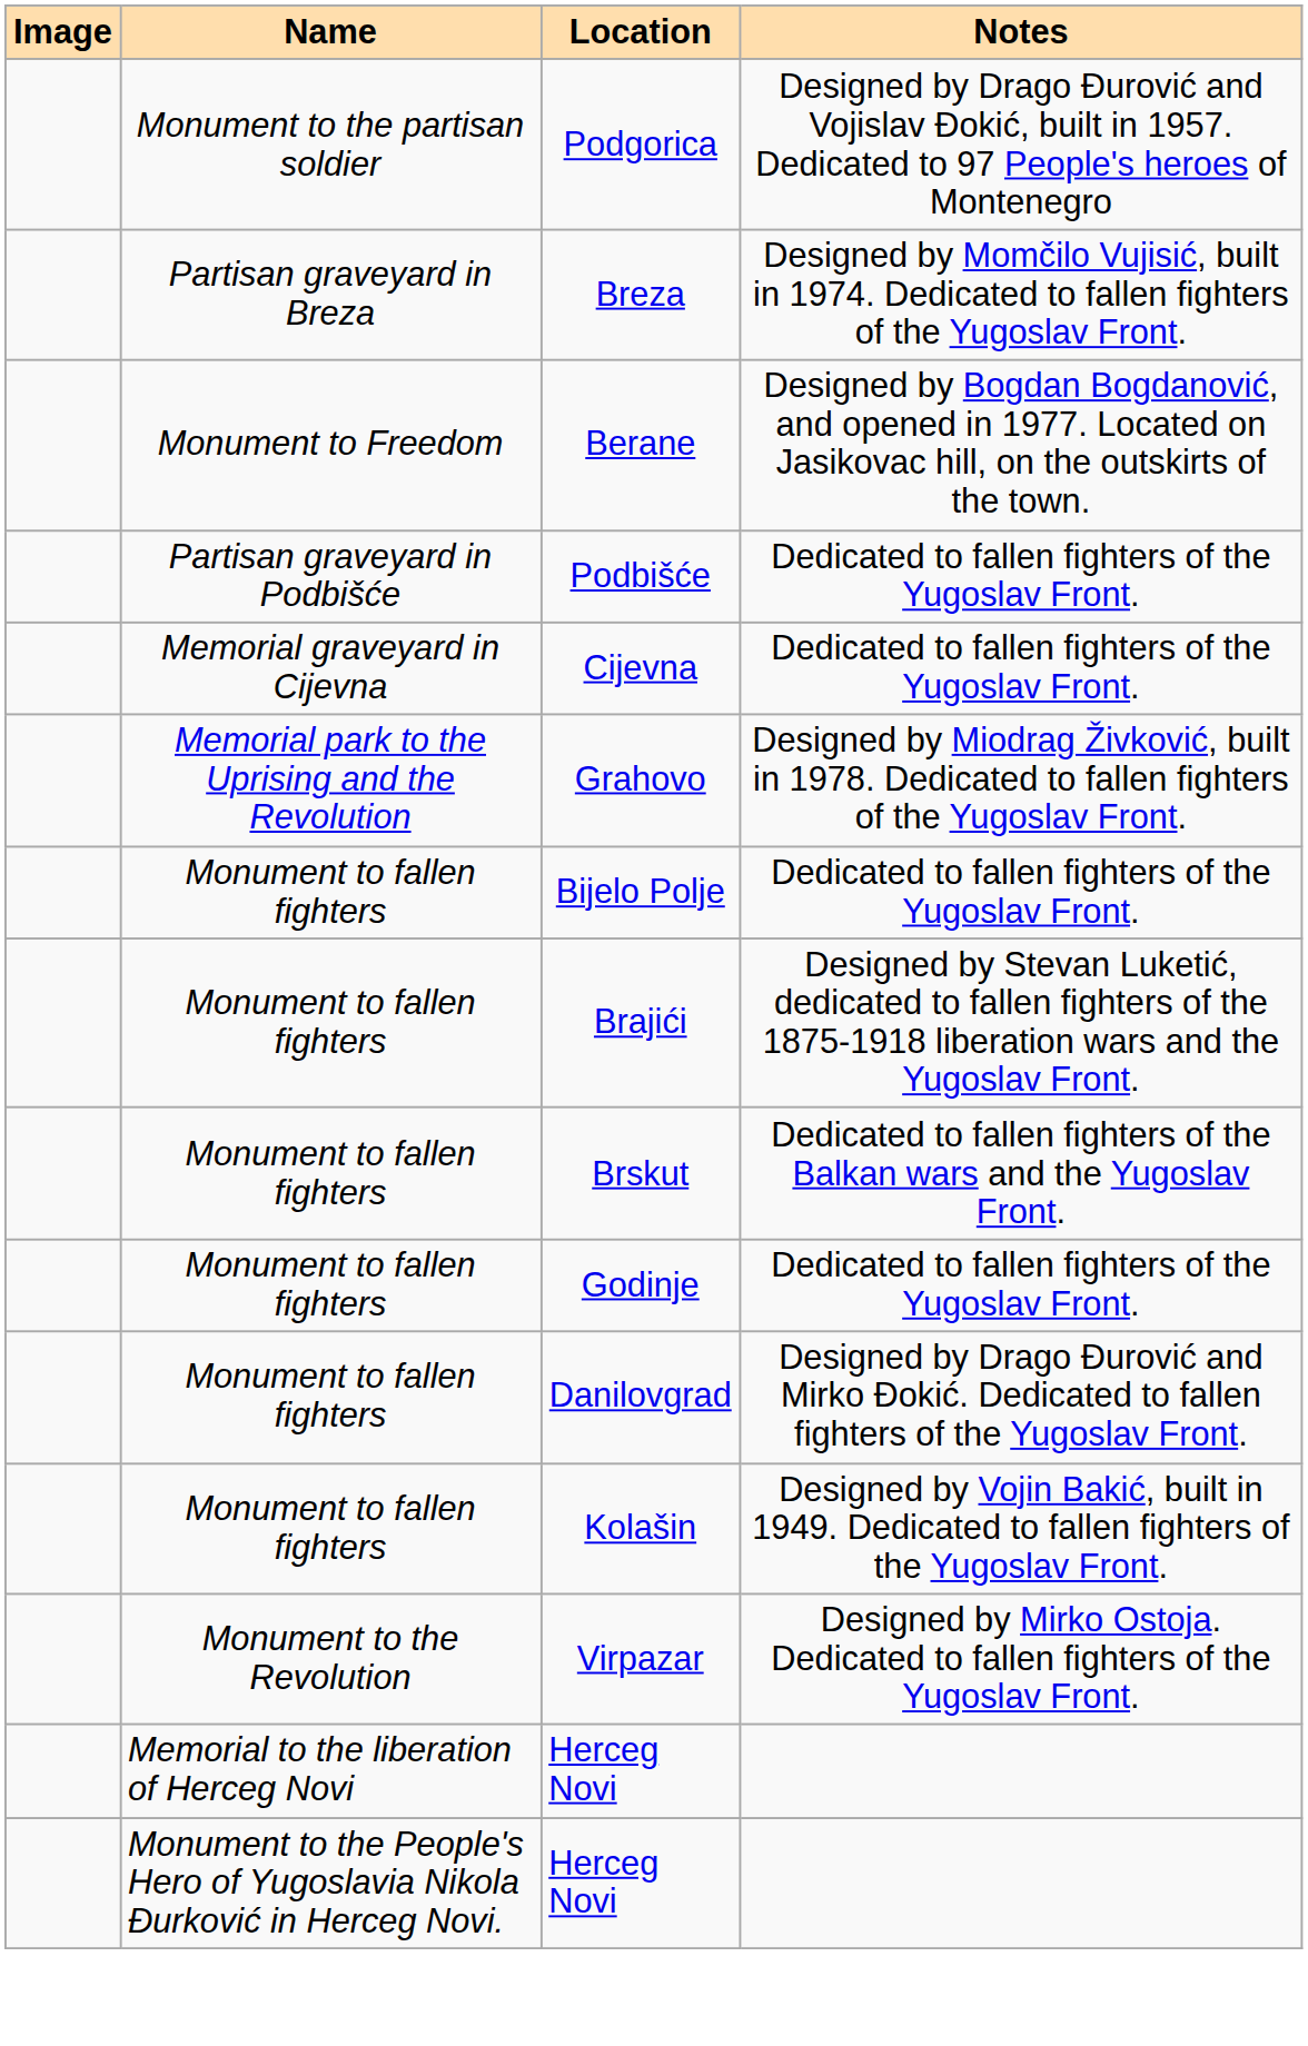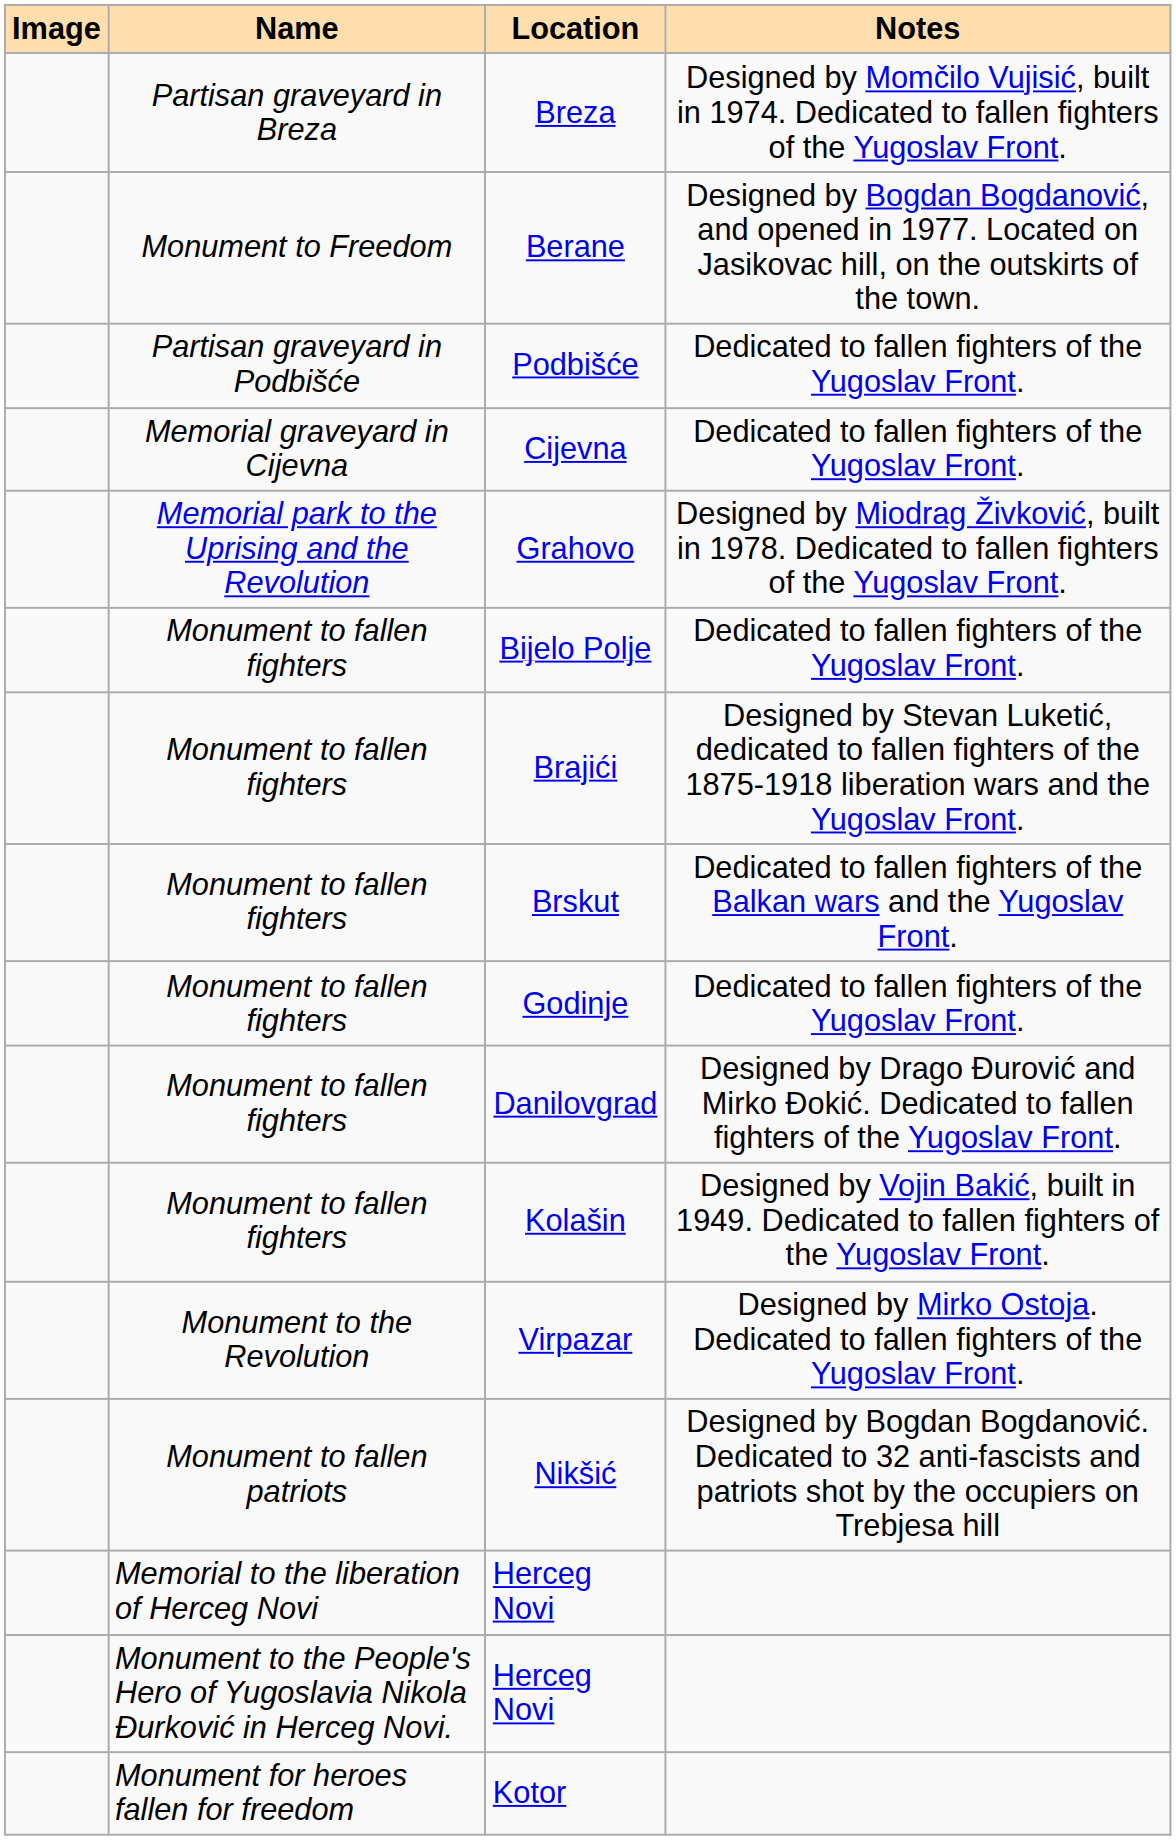 <table class="wikitable">
 <tr>
 <th style=background:#FFDEAD;><strong>Image</strong></th>
 <th style=background:#FFDEAD;><strong>Name</strong></th>
 <th style=background:#FFDEAD;><strong>Location</strong></th>
 <th style=background:#FFDEAD;><strong>Notes</strong></th>
-</tr>
-<tr>
-<td style="text-align:center;"></td>
-<td style="text-align:center;"><em>Monument to the partisan soldier</em></td>
-<td style="text-align:center;"><a href='#'>Podgorica</a></td>
-<td style="text-align:center;">Designed by Drago Đurović and Vojislav Đokić, built in 1957. Dedicated to 97 <a href='#'>People's heroes</a> of Montenegro</td>
 </tr>
 <tr>
 <td style="text-align:center;"></td>
 <td style="text-align:center;"><em>Partisan graveyard in Breza</em></td>
 <td style="text-align:center;"><a href='#'>Breza</a></td>
 <td style="text-align:center;">Designed by <a href='#'>Momčilo Vujisić</a>, built in 1974. Dedicated to fallen fighters of the <a href='#'>Yugoslav Front</a>.</td>
 </tr>
 <tr style="text-align:center;">
 <td></td>
 <td><em>Monument to Freedom</em></td>
 <td><a href='#'>Berane</a></td>
 <td>Designed by <a href='#'>Bogdan Bogdanović</a>, and opened in 1977. Located on Jasikovac hill, on the outskirts of the town.</td>
 </tr>
 <tr style="text-align:center;">
 <td></td>
 <td><em>Partisan graveyard in Podbišće</em></td>
 <td><a href='#'>Podbišće</a></td>
 <td>Dedicated to fallen fighters of the <a href='#'>Yugoslav Front</a>.</td>
 </tr>
 <tr style="text-align:center;">
 <td></td>
 <td><em>Memorial graveyard in Cijevna</em></td>
 <td><a href='#'>Cijevna</a></td>
 <td>Dedicated to fallen fighters of the <a href='#'>Yugoslav Front</a>.</td>
 </tr>
 <tr>
 <td style="text-align:center;"></td>
 <td style="text-align:center;"><em><a href='#'>Memorial park to the Uprising and the Revolution</a></em></td>
 <td style="text-align:center;"><a href='#'>Grahovo</a></td>
 <td style="text-align:center;">Designed by <a href='#'>Miodrag Živković</a>, built in 1978. Dedicated to fallen fighters of the <a href='#'>Yugoslav Front</a>.</td>
 </tr>
 <tr style="text-align:center;">
 <td></td>
 <td><em>Monument to fallen fighters</em></td>
 <td><a href='#'>Bijelo Polje</a></td>
 <td>Dedicated to fallen fighters of the <a href='#'>Yugoslav Front</a>.</td>
 </tr>
 <tr style="text-align:center;">
 <td></td>
 <td><em>Monument to fallen fighters</em></td>
 <td><a href='#'>Brajići</a></td>
 <td>Designed by Stevan Luketić, dedicated to fallen fighters of the 1875-1918 liberation wars and the <a href='#'>Yugoslav Front</a>.</td>
 </tr>
 <tr style="text-align:center;">
 <td></td>
 <td><em>Monument to fallen fighters</em></td>
 <td><a href='#'>Brskut</a></td>
 <td>Dedicated to fallen fighters of the <a href='#'>Balkan wars</a> and the <a href='#'>Yugoslav Front</a>.</td>
 </tr>
 <tr style="text-align:center;">
 <td></td>
 <td><em>Monument to fallen fighters</em></td>
 <td><a href='#'>Godinje</a></td>
 <td>Dedicated to fallen fighters of the <a href='#'>Yugoslav Front</a>.</td>
 </tr>
 <tr>
 <td style="text-align:center;"></td>
 <td style="text-align:center;"><em>Monument to fallen fighters</em></td>
 <td style="text-align:center;"><a href='#'>Danilovgrad</a></td>
 <td style="text-align:center;">Designed by Drago Đurović and Mirko Đokić. Dedicated to fallen fighters of the <a href='#'>Yugoslav Front</a>.</td>
 </tr>
 <tr style="text-align:center;">
 <td></td>
 <td><em>Monument to fallen fighters</em></td>
 <td><a href='#'>Kolašin</a></td>
 <td>Designed by <a href='#'>Vojin Bakić</a>, built in 1949. Dedicated to fallen fighters of the <a href='#'>Yugoslav Front</a>.</td>
 </tr>
 <tr style="text-align:center;">
 <td></td>
 <td><em>Monument to the Revolution</em></td>
 <td><a href='#'>Virpazar</a></td>
 <td>Designed by <a href='#'>Mirko Ostoja</a>. Dedicated to fallen fighters of the <a href='#'>Yugoslav Front</a>.</td>
 </tr>
+<tr style="text-align:center;">
+<td></td>
+<td><em>Monument to fallen patriots</em></td>
+<td><a href='#'>Nikšić</a></td>
+<td>Designed by Bogdan Bogdanović. Dedicated to 32 anti-fascists and patriots shot by the occupiers on Trebjesa hill</td>
+</tr>
 <tr>
 <td style="text-align:center;"></td>
 <td><em>Memorial to the liberation of Herceg Novi</em></td>
 <td><a href='#'>Herceg Novi</a></td>
 </tr>
 <tr>
 <td style="text-align:center;"></td>
 <td><em>Monument to the People's Hero of Yugoslavia Nikola Đurković in Herceg Novi.</em></td>
 <td><a href='#'>Herceg Novi</a></td>
 <td></td>
 </tr>
+<tr>
+<td style="text-align:center;"></td>
+<td><em>Monument for heroes fallen for freedom</em></td>
+<td><a href='#'>Kotor</a></td>
+<td></td>
+</tr>
 </table>
